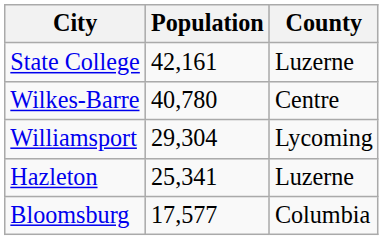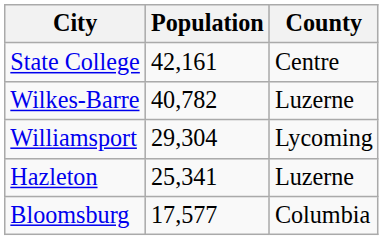 <table class="wikitable">
 <tr>
 <th>City</th>
 <th>Population</th>
 <th>County</th>
 </tr>
 <tr>
 <td><a href='#'>State College</a></td>
 <td>42,161</td>
-<td>Luzerne</td>
+<td>Centre</td>
 </tr>
 <tr>
 <td><a href='#'>Wilkes-Barre</a></td>
-<td>40,780</td>
-<td>Centre</td>
+<td>40,782</td>
+<td>Luzerne</td>
 </tr>
 <tr>
 <td><a href='#'>Williamsport</a></td>
 <td>29,304</td>
 <td>Lycoming</td>
 </tr>
 <tr>
 <td><a href='#'>Hazleton</a></td>
 <td>25,341</td>
 <td>Luzerne</td>
 </tr>
 <tr>
 <td><a href='#'>Bloomsburg</a></td>
 <td>17,577</td>
 <td>Columbia</td>
 </tr>
 </table>
